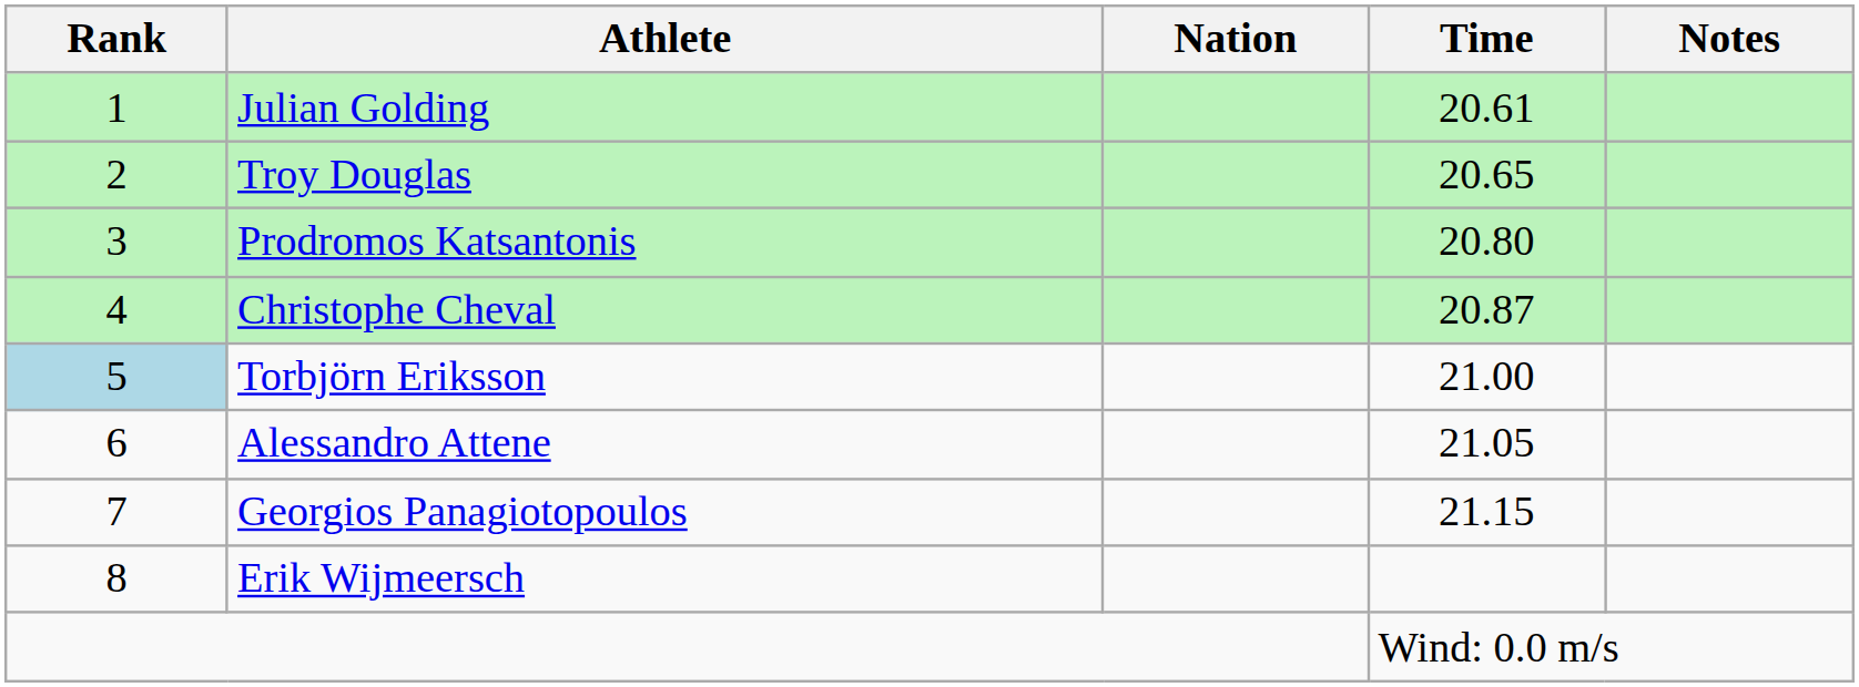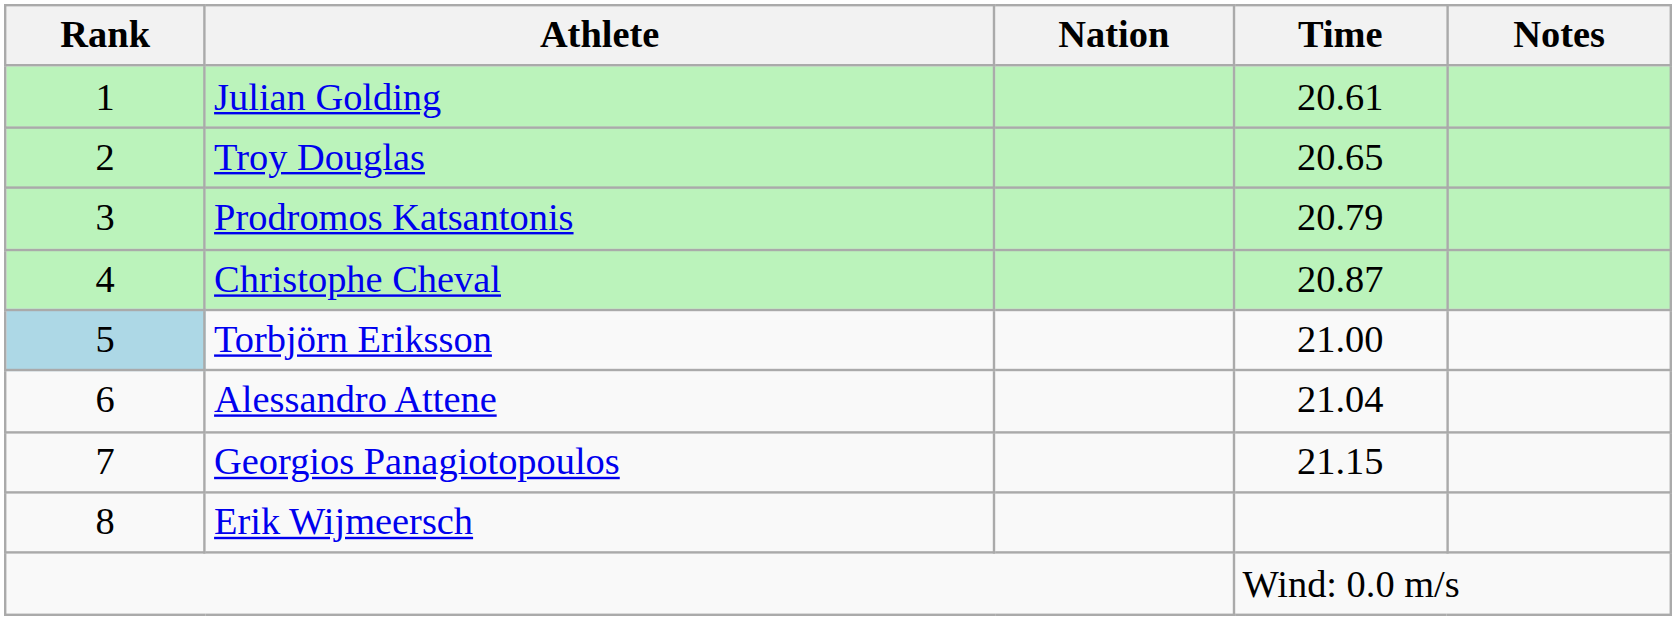 <table class="wikitable sortable" style="text-align:center;width: 55%;">
 <tr>
 <th scope="col">Rank</th>
 <th scope="col">Athlete</th>
 <th scope="col">Nation</th>
 <th scope="col">Time</th>
 <th scope="col">Notes</th>
 </tr>
 <tr bgcolor=bbf3bb>
 <td>1</td>
 <td align=left><a href='#'>Julian Golding</a></td>
 <td align=left></td>
 <td>20.61</td>
 <td></td>
 </tr>
 <tr bgcolor=bbf3bb>
 <td>2</td>
 <td align=left><a href='#'>Troy Douglas</a></td>
 <td align=left></td>
 <td>20.65</td>
 <td></td>
 </tr>
 <tr bgcolor=bbf3bb>
 <td>3</td>
 <td align=left><a href='#'>Prodromos Katsantonis</a></td>
 <td align=left></td>
-<td>20.80</td>
+<td>20.79</td>
 <td></td>
 </tr>
 <tr bgcolor=bbf3bb>
 <td>4</td>
 <td align=left><a href='#'>Christophe Cheval</a></td>
 <td align=left></td>
 <td>20.87</td>
 <td></td>
 </tr>
 <tr>
 <td style="background: lightblue;">5</td>
 <td align=left><a href='#'>Torbjörn Eriksson</a></td>
 <td align=left></td>
 <td>21.00</td>
 <td></td>
 </tr>
 <tr>
 <td>6</td>
 <td align=left><a href='#'>Alessandro Attene</a></td>
 <td align=left></td>
-<td>21.05</td>
+<td>21.04</td>
 <td></td>
 </tr>
 <tr>
 <td>7</td>
 <td align=left><a href='#'>Georgios Panagiotopoulos</a></td>
 <td align=left></td>
 <td>21.15</td>
 <td></td>
 </tr>
 <tr>
 <td>8</td>
 <td align=left><a href='#'>Erik Wijmeersch</a></td>
 <td align=left></td>
 <td></td>
 <td></td>
 </tr>
 <tr class="sortbottom">
 <td colspan="3"></td>
 <td colspan="2" style="text-align:left;">Wind: 0.0 m/s</td>
 </tr>
 </table>
